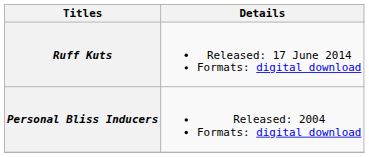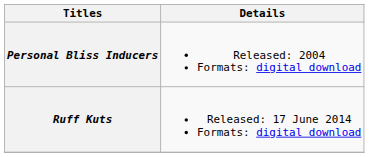 <table class="wikitable" style="text-align:center;">
 <tr>
 <th scope="col">Titles</th>
 <th scope="col">Details</th>
 </tr>
 <tr>
+<th scope="row"><em>Personal Bliss Inducers</em></th>
+<td><br><ul><li>Released: 2004</li><li>Formats: <a href='#'>digital download</a></li></ul></td>
+</tr>
+<tr>
 <th scope="row"><em>Ruff Kuts</em></th>
 <td><br><ul><li>Released: 17 June 2014</li><li>Formats: <a href='#'>digital download</a></li></ul></td>
 </tr>
 <tr>
-<th scope="row"><em>Personal Bliss Inducers</em></th>
-<td><br><ul><li>Released: 2004</li><li>Formats: <a href='#'>digital download</a></li></ul></td>
-</tr>
-<tr>
 </tr>
 </table>
